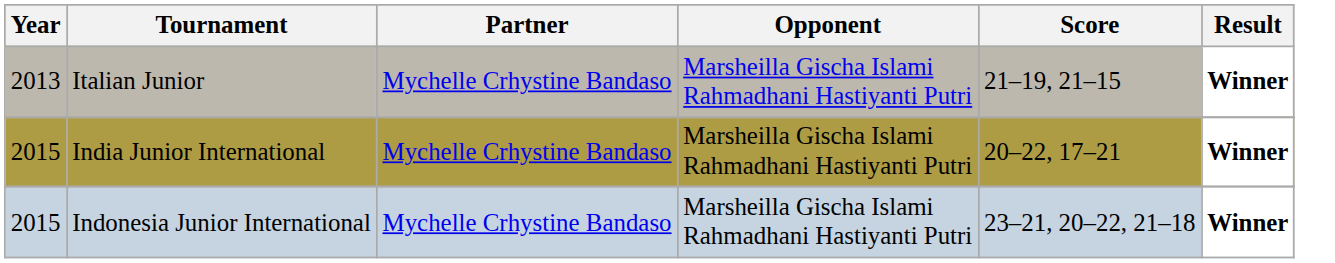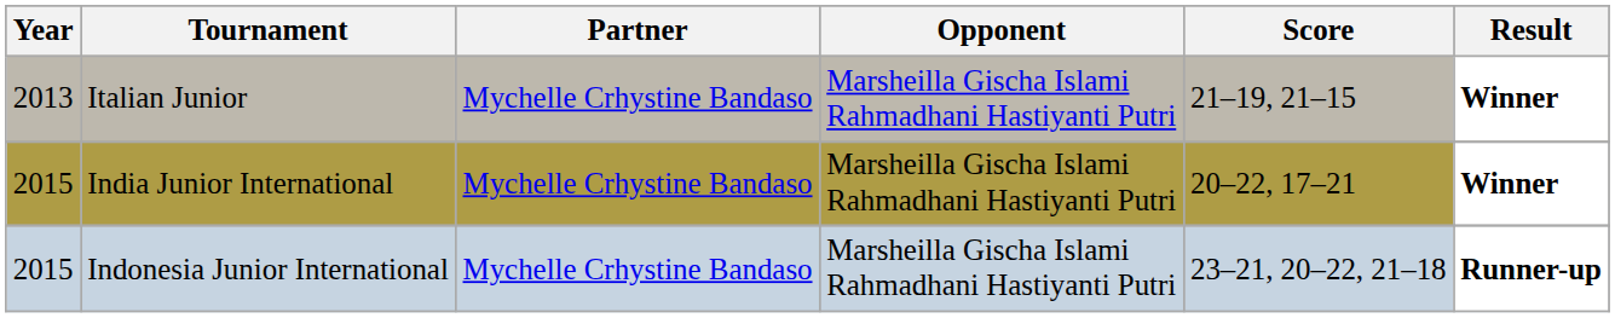 <table class="sortable wikitable" style="font-size: 90%">
 <tr>
 <th>Year</th>
 <th>Tournament</th>
 <th>Partner</th>
 <th>Opponent</th>
 <th>Score</th>
 <th>Result</th>
 </tr>
 <tr style="background:#BDB8AD">
 <td align="center">2013</td>
 <td align="left">Italian Junior</td>
 <td align="left"> <a href='#'>Mychelle Crhystine Bandaso</a></td>
 <td align="left"> <a href='#'>Marsheilla Gischa Islami</a> <br>  <a href='#'>Rahmadhani Hastiyanti Putri</a></td>
 <td align="left">21–19, 21–15</td>
 <td style="text-align:left; background:white"> <strong>Winner</strong></td>
 </tr>
 <tr>
 </tr>
 <tr style="background:#AE9C45">
 <td align="center">2015</td>
 <td align="left">India Junior International</td>
 <td align="left"> <a href='#'>Mychelle Crhystine Bandaso</a></td>
 <td align="left"> Marsheilla Gischa Islami <br>  Rahmadhani Hastiyanti Putri</td>
 <td align="left">20–22, 17–21</td>
 <td style="text-align:left; background:white"> <strong>Winner</strong></td>
 </tr>
 <tr>
 </tr>
 <tr style="background:#C6D4E1">
 <td align="center">2015</td>
 <td align="left">Indonesia Junior International</td>
 <td align="left"> <a href='#'>Mychelle Crhystine Bandaso</a></td>
 <td align="left"> Marsheilla Gischa Islami <br>  Rahmadhani Hastiyanti Putri</td>
 <td align="left">23–21, 20–22, 21–18</td>
-<td style="text-align:left; background:white"> <strong>Winner</strong></td>
+<td style="text-align:left; background:white"> <strong>Runner-up</strong></td>
 </tr>
 </table>
